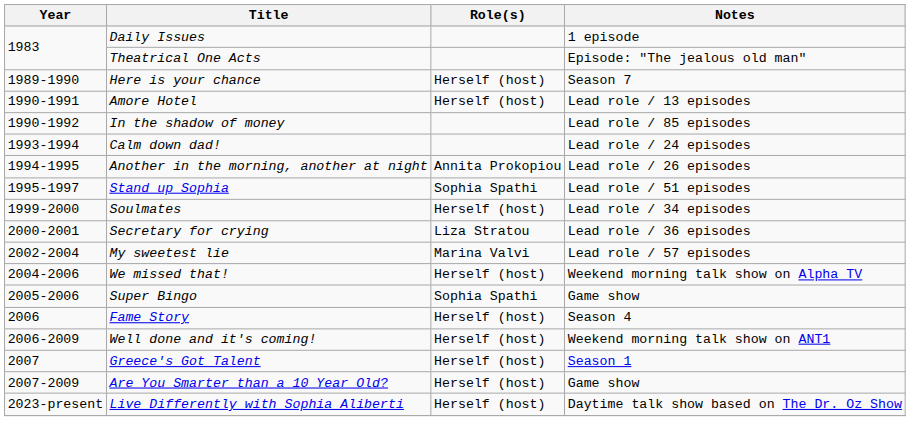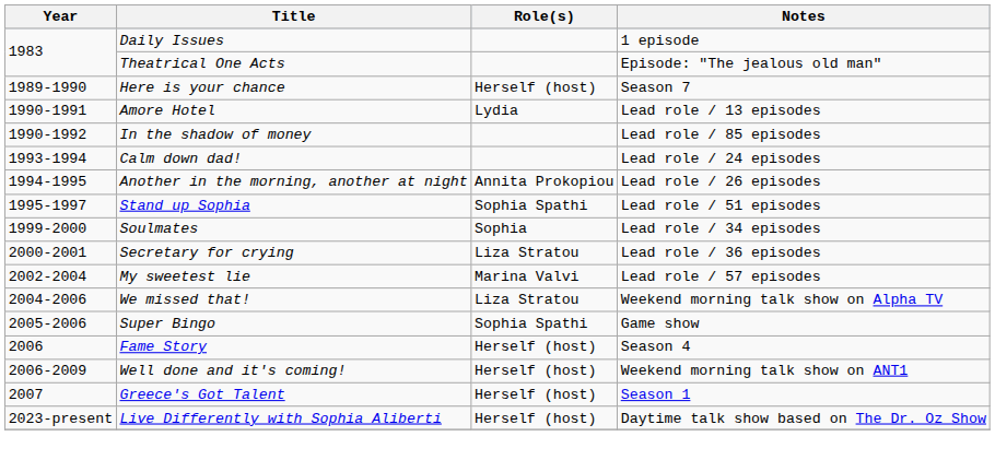 <table class="wikitable">
 <tr style="background:#b0c4de; text-align:center;">
 <th>Year</th>
 <th>Title</th>
 <th>Role(s)</th>
 <th>Notes</th>
 </tr>
 <tr>
 <td rowspan="2">1983</td>
 <td><em>Daily Issues</em></td>
 <td></td>
 <td>1 episode</td>
 </tr>
 <tr>
 <td><em>Theatrical One Acts</em></td>
 <td></td>
 <td>Episode: "The jealous old man"</td>
 </tr>
 <tr>
 <td>1989-1990</td>
 <td><em>Here is your chance</em></td>
 <td>Herself (host)</td>
 <td>Season 7</td>
 </tr>
 <tr>
 <td>1990-1991</td>
 <td><em>Amore Hotel</em></td>
-<td>Herself (host)</td>
+<td>Lydia</td>
 <td>Lead role / 13 episodes</td>
 </tr>
 <tr>
 <td>1990-1992</td>
 <td><em>In the shadow of money</em></td>
 <td></td>
 <td>Lead role / 85 episodes</td>
 </tr>
 <tr>
 <td>1993-1994</td>
 <td><em>Calm down dad!</em></td>
 <td></td>
 <td>Lead role / 24 episodes</td>
 </tr>
 <tr>
 <td>1994-1995</td>
 <td><em>Another in the morning, another at night</em></td>
 <td>Annita Prokopiou</td>
 <td>Lead role / 26 episodes</td>
 </tr>
 <tr>
 <td>1995-1997</td>
 <td><em><a href='#'>Stand up Sophia</a></em></td>
 <td>Sophia Spathi</td>
 <td>Lead role / 51 episodes</td>
 </tr>
 <tr>
 <td>1999-2000</td>
 <td><em>Soulmates</em></td>
-<td>Herself (host)</td>
+<td>Sophia</td>
 <td>Lead role / 34 episodes</td>
 </tr>
 <tr>
 <td>2000-2001</td>
 <td><em>Secretary for crying</em></td>
 <td>Liza Stratou</td>
 <td>Lead role / 36 episodes</td>
 </tr>
 <tr>
 <td>2002-2004</td>
 <td><em>My sweetest lie</em></td>
 <td>Marina Valvi</td>
 <td>Lead role / 57 episodes</td>
 </tr>
 <tr>
 <td>2004-2006</td>
 <td><em>We missed that!</em></td>
-<td>Herself (host)</td>
+<td>Liza Stratou</td>
 <td>Weekend morning talk show on <a href='#'>Alpha TV</a></td>
 </tr>
 <tr>
 <td>2005-2006</td>
 <td><em>Super Bingo</em></td>
 <td>Sophia Spathi</td>
 <td>Game show</td>
 </tr>
 <tr>
 <td>2006</td>
 <td><em><a href='#'>Fame Story</a></em></td>
 <td>Herself (host)</td>
 <td>Season 4</td>
 </tr>
 <tr>
 <td>2006-2009</td>
 <td><em>Well done and it's coming!</em></td>
 <td>Herself (host)</td>
 <td>Weekend morning talk show on <a href='#'>ANT1</a></td>
 </tr>
 <tr>
 <td>2007</td>
 <td><em><a href='#'>Greece's Got Talent</a></em></td>
 <td>Herself (host)</td>
 <td><a href='#'>Season 1</a></td>
 </tr>
 <tr>
-<td>2007-2009</td>
-<td><em><a href='#'>Are You Smarter than a 10 Year Old?</a></em></td>
-<td>Herself (host)</td>
-<td>Game show</td>
-</tr>
-<tr>
 <td>2023-present</td>
 <td><em><a href='#'>Live Differently with Sophia Aliberti</a></em></td>
 <td>Herself (host)</td>
 <td>Daytime talk show based on <a href='#'>The Dr. Oz Show</a></td>
 </tr>
 <tr>
 </tr>
 </table>
